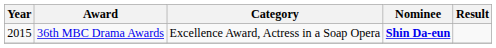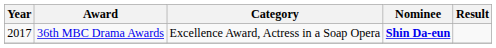 <table class="wikitable sortable plainrowheaders" style="text-align:center;">
 <tr>
 <th>Year</th>
 <th>Award</th>
 <th>Category</th>
 <th>Nominee</th>
 <th>Result</th>
 </tr>
 <tr>
-<td>2015</td>
+<td>2017</td>
 <td><a href='#'>36th MBC Drama Awards</a></td>
 <td>Excellence Award, Actress in a Soap Opera</td>
 <td><strong><a href='#'>Shin Da-eun</a></strong></td>
 <td></td>
 </tr>
 <tr>
 </tr>
 </table>
